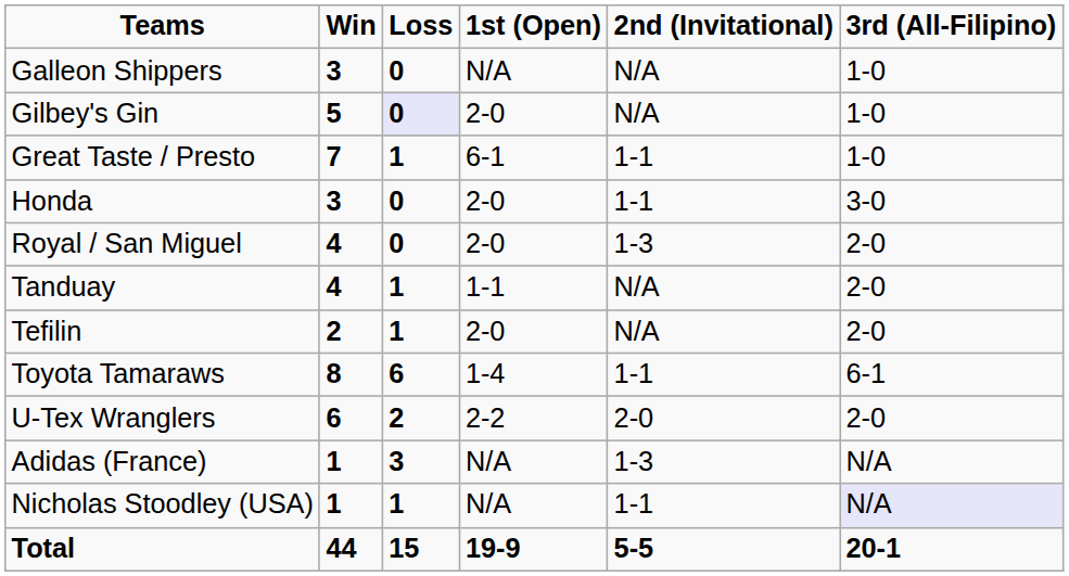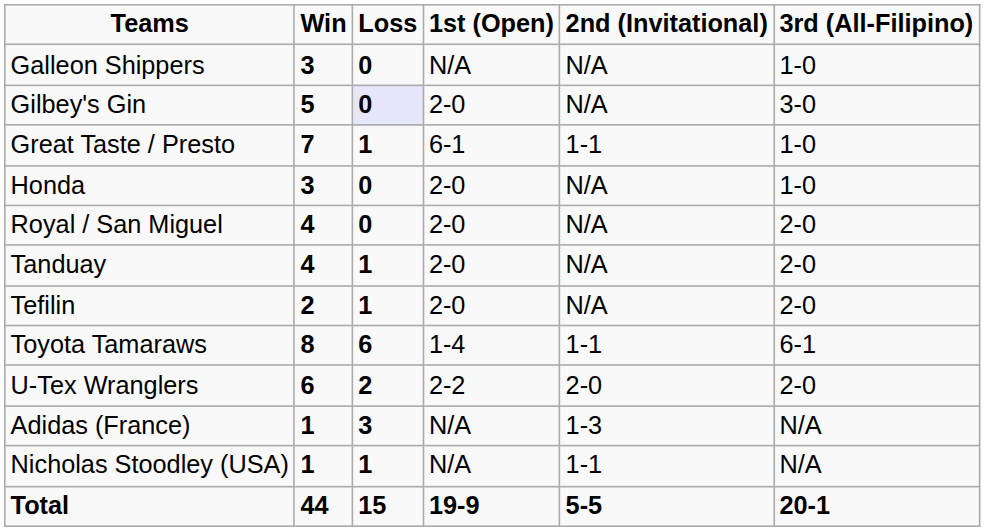 <table class=wikitable sortable>
 <tr align=center>
 <td><strong>Teams</strong></td>
 <td><strong>Win</strong></td>
 <td><strong>Loss</strong></td>
 <td><strong>1st (Open)</strong></td>
 <td><strong>2nd (Invitational)</strong></td>
 <td><strong>3rd (All-Filipino)</strong></td>
 </tr>
 <tr>
 <td>Galleon Shippers</td>
 <td><strong>3</strong></td>
 <td><strong>0</strong></td>
 <td>N/A</td>
 <td>N/A</td>
 <td>1-0</td>
 </tr>
 <tr>
 <td>Gilbey's Gin</td>
 <td><strong>5</strong></td>
 <td style="background: lavender;"><strong>0</strong></td>
 <td>2-0</td>
 <td>N/A</td>
-<td>1-0</td>
+<td>3-0</td>
 </tr>
 <tr>
 <td>Great Taste / Presto</td>
 <td><strong>7</strong></td>
 <td><strong>1</strong></td>
 <td>6-1</td>
 <td>1-1</td>
 <td>1-0</td>
 </tr>
 <tr>
 <td>Honda</td>
 <td><strong>3</strong></td>
 <td><strong>0</strong></td>
 <td>2-0</td>
-<td>1-1</td>
-<td>3-0</td>
+<td>N/A</td>
+<td>1-0</td>
 </tr>
 <tr>
 <td>Royal / San Miguel</td>
 <td><strong>4</strong></td>
 <td><strong>0</strong></td>
 <td>2-0</td>
-<td>1-3</td>
+<td>N/A</td>
 <td>2-0</td>
 </tr>
 <tr>
 <td>Tanduay</td>
 <td><strong>4</strong></td>
 <td><strong>1</strong></td>
-<td>1-1</td>
+<td>2-0</td>
 <td>N/A</td>
 <td>2-0</td>
 </tr>
 <tr>
 <td>Tefilin</td>
 <td><strong>2</strong></td>
 <td><strong>1</strong></td>
 <td>2-0</td>
 <td>N/A</td>
 <td>2-0</td>
 </tr>
 <tr>
 <td>Toyota Tamaraws</td>
 <td><strong>8</strong></td>
 <td><strong>6</strong></td>
 <td>1-4</td>
 <td>1-1</td>
 <td>6-1</td>
 </tr>
 <tr>
 <td>U-Tex Wranglers</td>
 <td><strong>6</strong></td>
 <td><strong>2</strong></td>
 <td>2-2</td>
 <td>2-0</td>
 <td>2-0</td>
 </tr>
 <tr>
 <td>Adidas (France)</td>
 <td><strong>1</strong></td>
 <td><strong>3</strong></td>
 <td>N/A</td>
 <td>1-3</td>
 <td>N/A</td>
 </tr>
 <tr>
 <td>Nicholas Stoodley (USA)</td>
 <td><strong>1</strong></td>
 <td><strong>1</strong></td>
 <td>N/A</td>
 <td>1-1</td>
-<td style="background: lavender;">N/A</td>
+<td>N/A</td>
 </tr>
 <tr>
 <td><strong>Total</strong></td>
 <td><strong>44</strong></td>
 <td><strong>15</strong></td>
 <td><strong>19-9</strong></td>
 <td><strong>5-5</strong></td>
 <td><strong>20-1</strong></td>
 </tr>
 </table>
